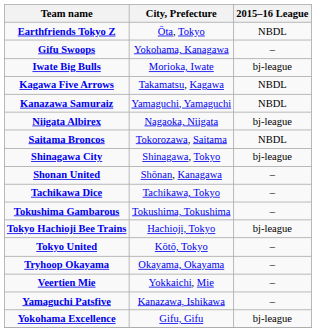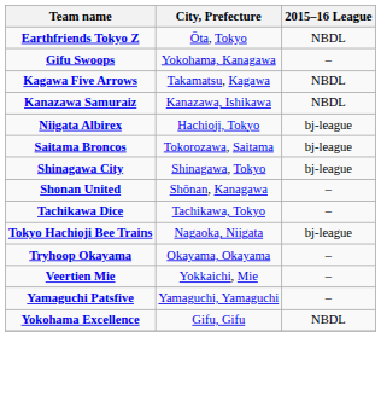 <table class="wikitable" style="text-align: center; center; font-size: small;">
 <tr>
 <th style="white-space:nowrap">Team name</th>
 <th style="white-space:nowrap">City, Prefecture</th>
 <th style="white-space:nowrap">2015–16 League</th>
 </tr>
 <tr>
 <td style="white-space:nowrap"><strong><a href='#'>Earthfriends Tokyo Z</a></strong></td>
 <td><a href='#'>Ōta</a>, <a href='#'>Tokyo</a></td>
 <td>NBDL</td>
 </tr>
 <tr>
 <td style="white-space:nowrap"><strong><a href='#'>Gifu Swoops</a></strong></td>
 <td><a href='#'>Yokohama, Kanagawa</a></td>
 <td>–</td>
 </tr>
 <tr>
-<td style="white-space:nowrap"><strong><a href='#'>Iwate Big Bulls</a></strong></td>
-<td><a href='#'>Morioka, Iwate</a></td>
-<td>bj-league</td>
-</tr>
-<tr>
 <td style="white-space:nowrap"><strong><a href='#'>Kagawa Five Arrows</a></strong></td>
 <td><a href='#'>Takamatsu</a>, <a href='#'>Kagawa</a></td>
 <td>NBDL</td>
 </tr>
 <tr>
 <td style="white-space:nowrap"><strong><a href='#'>Kanazawa Samuraiz</a></strong></td>
-<td><a href='#'>Yamaguchi, Yamaguchi</a></td>
+<td><a href='#'>Kanazawa, Ishikawa</a></td>
 <td>NBDL</td>
 </tr>
 <tr>
 <td style="white-space:nowrap"><strong><a href='#'>Niigata Albirex</a></strong></td>
-<td><a href='#'>Nagaoka, Niigata</a></td>
+<td><a href='#'>Hachioji, Tokyo</a></td>
 <td>bj-league</td>
 </tr>
 <tr>
 <td style="white-space:nowrap"><strong> <a href='#'>Saitama Broncos</a></strong></td>
 <td><a href='#'>Tokorozawa</a>, <a href='#'>Saitama</a></td>
-<td>NBDL</td>
+<td>bj-league</td>
 </tr>
 <tr>
 <td style="white-space:nowrap"><strong> <a href='#'>Shinagawa City</a></strong></td>
 <td><a href='#'>Shinagawa</a>, <a href='#'>Tokyo</a></td>
 <td>bj-league</td>
 </tr>
 <tr>
 <td style="white-space:nowrap"><strong><a href='#'>Shonan United</a></strong></td>
 <td><a href='#'>Shōnan</a>, <a href='#'>Kanagawa</a></td>
 <td>–</td>
 </tr>
 <tr>
 <td style="white-space:nowrap"><strong><a href='#'>Tachikawa Dice</a></strong></td>
 <td><a href='#'>Tachikawa, Tokyo</a></td>
 <td>–</td>
 </tr>
 <tr>
-<td style="white-space:nowrap"><strong><a href='#'>Tokushima Gambarous</a></strong></td>
-<td><a href='#'>Tokushima, Tokushima</a></td>
-<td>–</td>
-</tr>
-<tr>
 <td style="white-space:nowrap"><strong><a href='#'>Tokyo Hachioji Bee Trains</a></strong></td>
-<td><a href='#'>Hachioji, Tokyo</a></td>
+<td><a href='#'>Nagaoka, Niigata</a></td>
 <td>bj-league</td>
-</tr>
-<tr>
-<td style="white-space:nowrap"><strong><a href='#'>Tokyo United</a></strong></td>
-<td><a href='#'>Kōtō, Tokyo</a></td>
-<td>–</td>
 </tr>
 <tr>
 <td style="white-space:nowrap"><strong><a href='#'>Tryhoop Okayama</a></strong></td>
 <td><a href='#'>Okayama, Okayama</a></td>
 <td>–</td>
 </tr>
 <tr>
 <td style="white-space:nowrap"><strong><a href='#'>Veertien Mie</a></strong></td>
 <td><a href='#'>Yokkaichi</a>, <a href='#'>Mie</a></td>
 <td>–</td>
 </tr>
 <tr>
 <td style="white-space:nowrap"><strong><a href='#'>Yamaguchi Patsfive</a></strong></td>
-<td><a href='#'>Kanazawa, Ishikawa</a></td>
+<td><a href='#'>Yamaguchi, Yamaguchi</a></td>
 <td>–</td>
 </tr>
 <tr>
 <td style="white-space:nowrap"><strong><a href='#'>Yokohama Excellence</a></strong></td>
 <td><a href='#'>Gifu, Gifu</a></td>
-<td>bj-league</td>
+<td>NBDL</td>
 </tr>
 <tr>
 </tr>
 </table>
